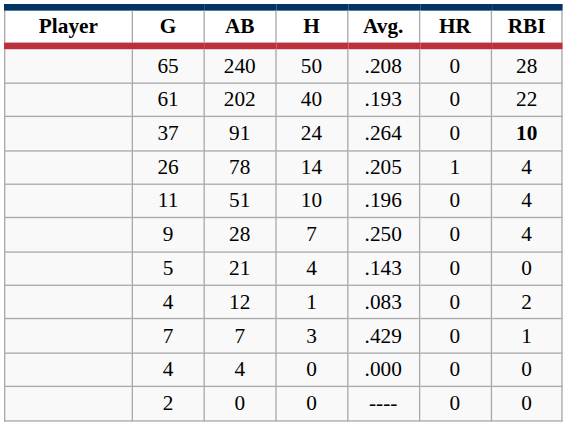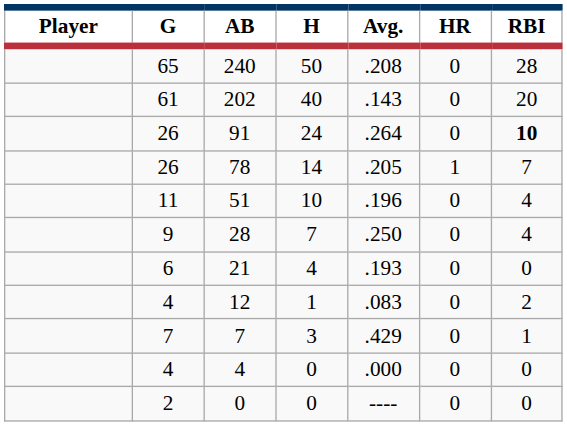 <table class="wikitable sortable">
 <tr>
 <th style="background:#FFFFFF; border-top:#023465 5px solid; border-bottom:#ba313c 5px solid;" width="16%">Player</th>
 <th style="background:#FFFFFF; border-top:#023465 5px solid; border-bottom:#ba313c 5px solid;" width="9%">G</th>
 <th style="background:#FFFFFF; border-top:#023465 5px solid; border-bottom:#ba313c 5px solid;" width="9%">AB</th>
 <th style="background:#FFFFFF; border-top:#023465 5px solid; border-bottom:#ba313c 5px solid;" width="9%">H</th>
 <th style="background:#FFFFFF; border-top:#023465 5px solid; border-bottom:#ba313c 5px solid;" width="9%">Avg.</th>
 <th style="background:#FFFFFF; border-top:#023465 5px solid; border-bottom:#ba313c 5px solid;" width="9%">HR</th>
 <th style="background:#FFFFFF; border-top:#023465 5px solid; border-bottom:#ba313c 5px solid;" width="9%">RBI</th>
 </tr>
 <tr align="center">
 <td></td>
 <td>65</td>
 <td>240</td>
 <td>50</td>
 <td>.208</td>
 <td>0</td>
 <td>28</td>
 </tr>
 <tr align="center">
 <td></td>
 <td>61</td>
 <td>202</td>
 <td>40</td>
-<td>.193</td>
+<td>.143</td>
 <td>0</td>
-<td>22</td>
+<td>20</td>
 </tr>
 <tr align="center">
 <td></td>
-<td>37</td>
+<td>26</td>
 <td>91</td>
 <td>24</td>
 <td>.264</td>
 <td>0</td>
 <td><strong>10</strong></td>
 </tr>
 <tr align="center">
 <td></td>
 <td>26</td>
 <td>78</td>
 <td>14</td>
 <td>.205</td>
 <td>1</td>
-<td>4</td>
+<td>7</td>
 </tr>
 <tr align="center">
 <td></td>
 <td>11</td>
 <td>51</td>
 <td>10</td>
 <td>.196</td>
 <td>0</td>
 <td>4</td>
 </tr>
 <tr align="center">
 <td></td>
 <td>9</td>
 <td>28</td>
 <td>7</td>
 <td>.250</td>
 <td>0</td>
 <td>4</td>
 </tr>
 <tr align="center">
 <td></td>
-<td>5</td>
+<td>6</td>
 <td>21</td>
 <td>4</td>
-<td>.143</td>
+<td>.193</td>
 <td>0</td>
 <td>0</td>
 </tr>
 <tr align="center">
 <td></td>
 <td>4</td>
 <td>12</td>
 <td>1</td>
 <td>.083</td>
 <td>0</td>
 <td>2</td>
 </tr>
 <tr align="center">
 <td></td>
 <td>7</td>
 <td>7</td>
 <td>3</td>
 <td>.429</td>
 <td>0</td>
 <td>1</td>
 </tr>
 <tr align="center">
 <td></td>
 <td>4</td>
 <td>4</td>
 <td>0</td>
 <td>.000</td>
 <td>0</td>
 <td>0</td>
 </tr>
 <tr align="center">
 <td></td>
 <td>2</td>
 <td>0</td>
 <td>0</td>
 <td>----</td>
 <td>0</td>
 <td>0</td>
 </tr>
 </table>
